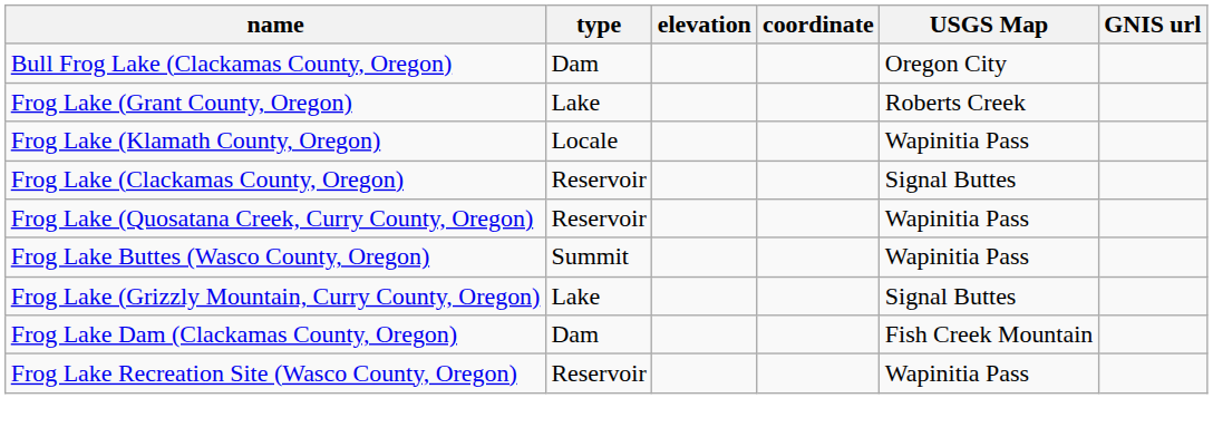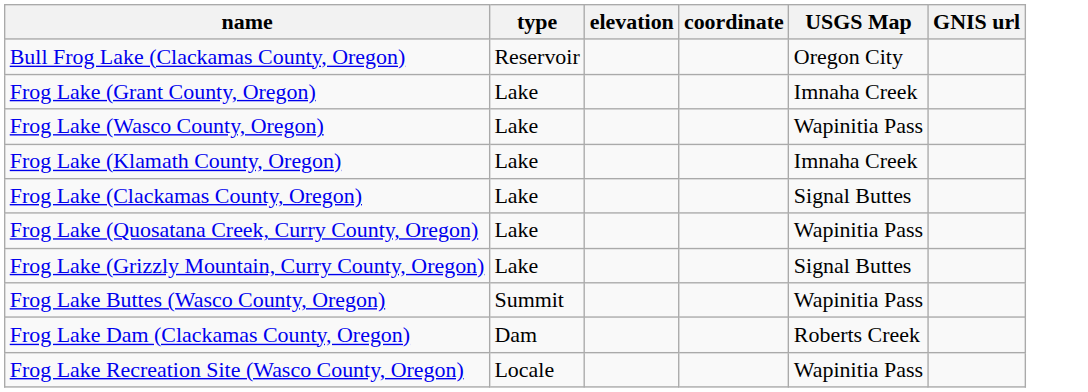 <table class="wikitable sortable">
 <tr>
 <th>name</th>
 <th>type</th>
 <th>elevation</th>
 <th>coordinate</th>
 <th>USGS Map</th>
 <th>GNIS url</th>
 </tr>
 <tr>
 <td><a href='#'>Bull Frog Lake (Clackamas County, Oregon)</a></td>
-<td>Dam</td>
+<td>Reservoir</td>
 <td></td>
 <td></td>
 <td>Oregon City</td>
 <td></td>
 </tr>
 <tr>
 <td><a href='#'>Frog Lake (Grant County, Oregon)</a></td>
 <td>Lake</td>
 <td></td>
 <td></td>
-<td>Roberts Creek</td>
+<td>Imnaha Creek</td>
 <td></td>
 </tr>
 <tr>
-<td><a href='#'>Frog Lake (Klamath County, Oregon)</a></td>
-<td>Locale</td>
+<td><a href='#'>Frog Lake (Wasco County, Oregon)</a></td>
+<td>Lake</td>
 <td></td>
 <td></td>
 <td>Wapinitia Pass</td>
 <td></td>
 </tr>
 <tr>
+<td><a href='#'>Frog Lake (Klamath County, Oregon)</a></td>
+<td>Lake</td>
+<td></td>
+<td></td>
+<td>Imnaha Creek</td>
+<td></td>
+</tr>
+<tr>
 <td><a href='#'>Frog Lake (Clackamas County, Oregon)</a></td>
-<td>Reservoir</td>
+<td>Lake</td>
 <td></td>
 <td></td>
 <td>Signal Buttes</td>
 <td></td>
 </tr>
 <tr>
 <td><a href='#'>Frog Lake (Quosatana Creek, Curry County, Oregon)</a></td>
-<td>Reservoir</td>
-<td></td>
-<td></td>
-<td>Wapinitia Pass</td>
-<td></td>
-</tr>
-<tr>
-<td><a href='#'>Frog Lake Buttes (Wasco County, Oregon)</a></td>
-<td>Summit</td>
+<td>Lake</td>
 <td></td>
 <td></td>
 <td>Wapinitia Pass</td>
 <td></td>
 </tr>
 <tr>
 <td><a href='#'>Frog Lake (Grizzly Mountain, Curry County, Oregon)</a></td>
 <td>Lake</td>
 <td></td>
 <td></td>
 <td>Signal Buttes</td>
 <td></td>
 </tr>
 <tr>
+<td><a href='#'>Frog Lake Buttes (Wasco County, Oregon)</a></td>
+<td>Summit</td>
+<td></td>
+<td></td>
+<td>Wapinitia Pass</td>
+<td></td>
+</tr>
+<tr>
 <td><a href='#'>Frog Lake Dam (Clackamas County, Oregon)</a></td>
 <td>Dam</td>
 <td></td>
 <td></td>
-<td>Fish Creek Mountain</td>
+<td>Roberts Creek</td>
 <td></td>
 </tr>
 <tr>
 <td><a href='#'>Frog Lake Recreation Site (Wasco County, Oregon)</a></td>
-<td>Reservoir</td>
+<td>Locale</td>
 <td></td>
 <td></td>
 <td>Wapinitia Pass</td>
 <td></td>
 </tr>
 </table>
